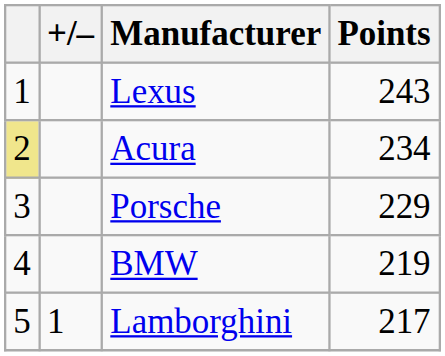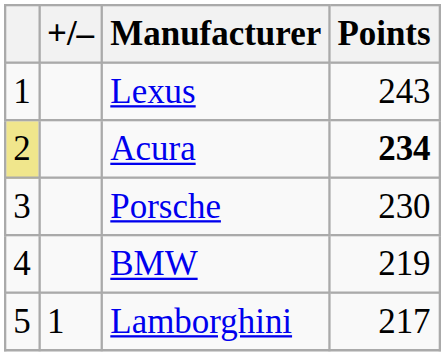 <table class="wikitable" style="font-size: 95%;">
 <tr>
 <th scope="col"></th>
 <th scope="col">+/–</th>
 <th scope="col">Manufacturer</th>
 <th scope="col">Points</th>
 </tr>
 <tr>
 <td align=center>1</td>
 <td align="left"></td>
 <td> <a href='#'>Lexus</a></td>
 <td align=right>243</td>
 </tr>
 <tr>
 <td align=center style="background: khaki;">2</td>
 <td align="left"></td>
 <td> <a href='#'>Acura</a></td>
-<td align=right>234</td>
+<td align=right><strong>234</strong></td>
 </tr>
 <tr>
 <td align=center>3</td>
 <td align="left"></td>
 <td> <a href='#'>Porsche</a></td>
-<td align=right>229</td>
+<td align=right>230</td>
 </tr>
 <tr>
 <td align=center>4</td>
 <td align="left"></td>
 <td> <a href='#'>BMW</a></td>
 <td align=right>219</td>
 </tr>
 <tr>
 <td align=center>5</td>
 <td align="left"> 1</td>
 <td> <a href='#'>Lamborghini</a></td>
 <td align=right>217</td>
 </tr>
 <tr>
 </tr>
 </table>
